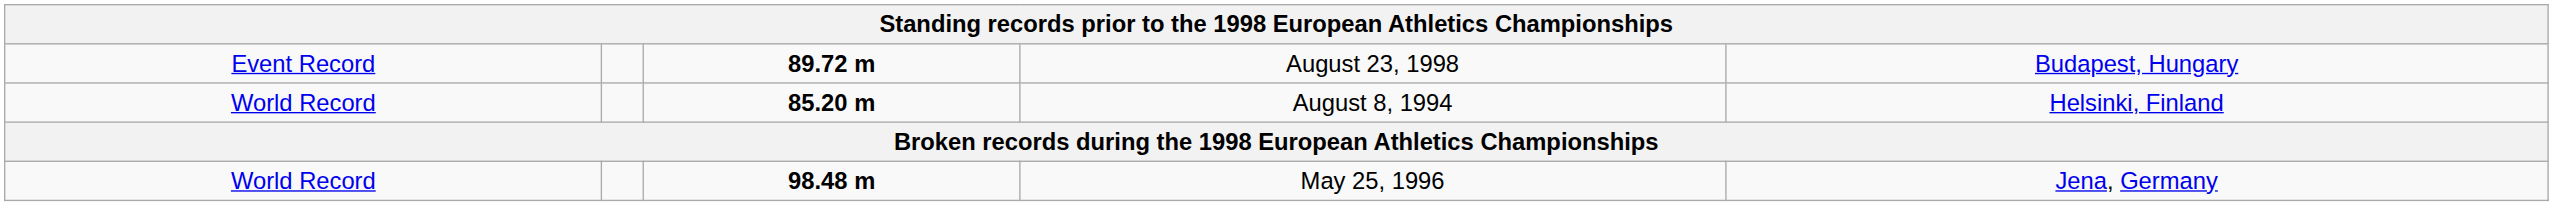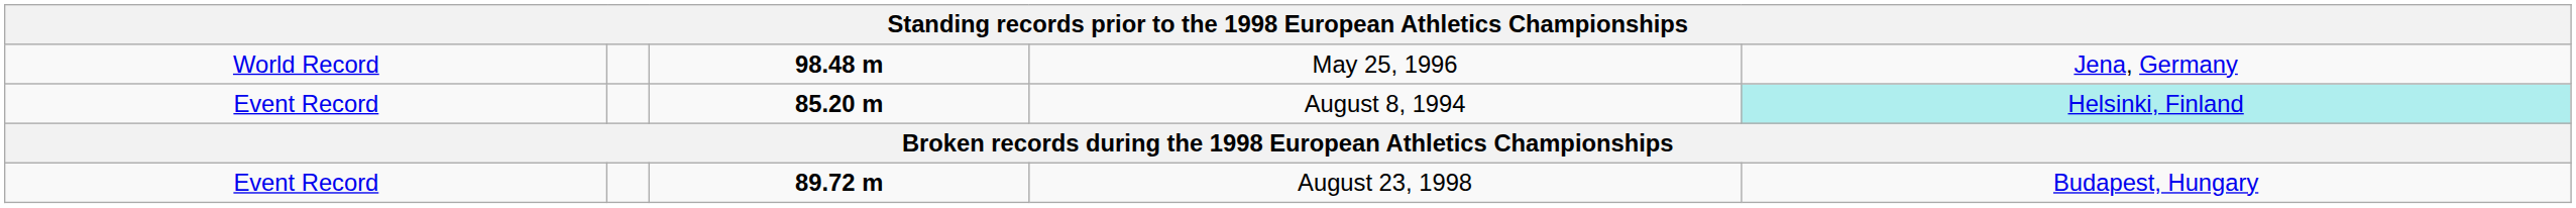 <table class="wikitable" style=" text-align:center; font-size:110%;" width="95%">
 <tr>
 <th colspan="5">Standing records prior to the 1998 European Athletics Championships</th>
+</tr>
+<tr>
+<td><a href='#'>World Record</a></td>
+<td></td>
+<td><strong>98.48 m </strong></td>
+<td>May 25, 1996</td>
+<td> <a href='#'>Jena</a>, <a href='#'>Germany</a></td>
+</tr>
+<tr>
+<td><a href='#'>Event Record</a></td>
+<td></td>
+<td><strong>85.20 m </strong></td>
+<td>August 8, 1994</td>
+<td style="background: paleturquoise;"> <a href='#'>Helsinki, Finland</a></td>
+</tr>
+<tr>
+<th colspan="5">Broken records during the 1998 European Athletics Championships</th>
 </tr>
 <tr>
 <td><a href='#'>Event Record</a></td>
 <td></td>
 <td><strong>89.72 m </strong></td>
 <td>August 23, 1998</td>
 <td> <a href='#'>Budapest, Hungary</a></td>
 </tr>
-<tr>
-<td><a href='#'>World Record</a></td>
-<td></td>
-<td><strong>85.20 m </strong></td>
-<td>August 8, 1994</td>
-<td> <a href='#'>Helsinki, Finland</a></td>
-</tr>
-<tr>
-<th colspan="5">Broken records during the 1998 European Athletics Championships</th>
-</tr>
-<tr>
-<td><a href='#'>World Record</a></td>
-<td></td>
-<td><strong>98.48 m </strong></td>
-<td>May 25, 1996</td>
-<td> <a href='#'>Jena</a>, <a href='#'>Germany</a></td>
-</tr>
 </table>
